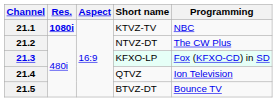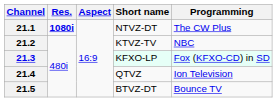 <table class="wikitable">
 <tr>
 <th scope = "col"><a href='#'>Channel</a></th>
 <th scope = "col"><a href='#'>Res.</a></th>
 <th scope = "col"><a href='#'>Aspect</a></th>
 <th scope = "col">Short name</th>
 <th scope = "col">Programming</th>
 </tr>
 <tr>
 <th scope = "row">21.1</th>
 <td><strong><a href='#'>1080i</a></strong></td>
 <td rowspan=5><a href='#'>16:9</a></td>
-<td>KTVZ-TV</td>
-<td><a href='#'>NBC</a></td>
+<td>NTVZ-DT</td>
+<td><a href='#'>The CW Plus</a></td>
 </tr>
 <tr>
 <th scope = "row">21.2</th>
 <td rowspan=4><a href='#'>480i</a></td>
-<td>NTVZ-DT</td>
-<td><a href='#'>The CW Plus</a></td>
+<td>KTVZ-TV</td>
+<td><a href='#'>NBC</a></td>
 </tr>
 <tr style="background-color: #E6FFF7;">
 <th scope = "row"><a href='#'>21.3</a></th>
 <td>KFXO-LP</td>
 <td><a href='#'>Fox</a> (<a href='#'>KFXO-CD</a>) in <a href='#'>SD</a></td>
 </tr>
 <tr>
 <th scope = "row">21.4</th>
 <td>QTVZ</td>
 <td><a href='#'>Ion Television</a></td>
 </tr>
 <tr>
 <th scope = "row">21.5</th>
 <td>BTVZ-DT</td>
 <td><a href='#'>Bounce TV</a></td>
 </tr>
 </table>
